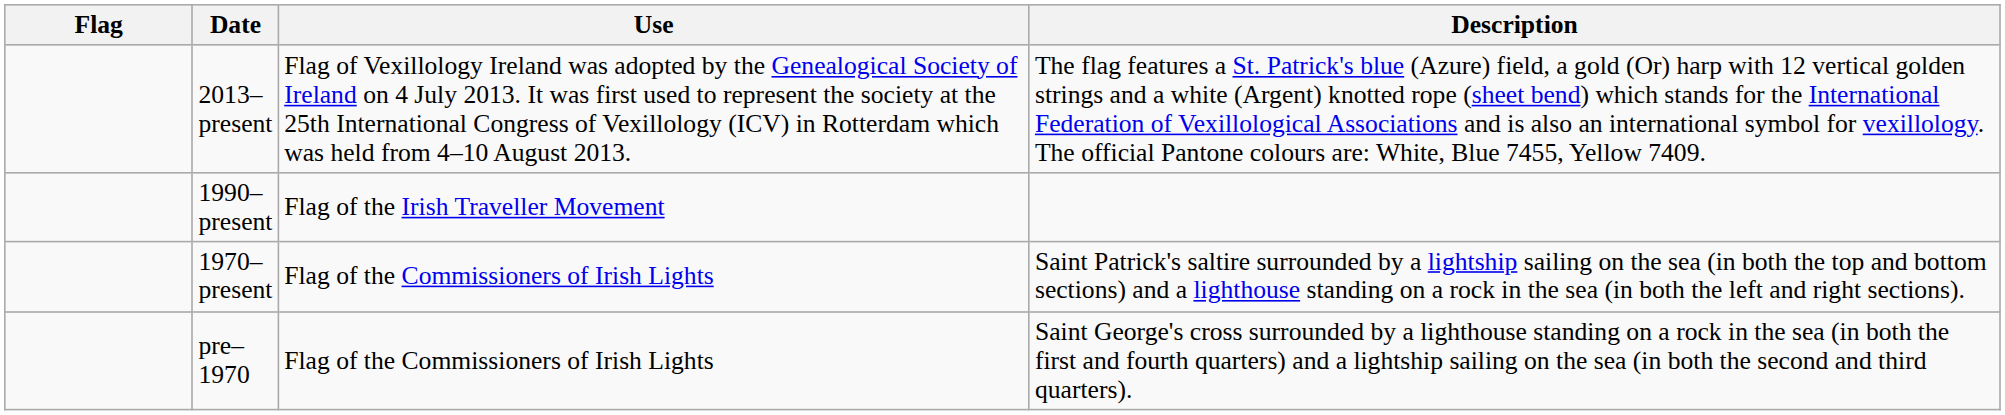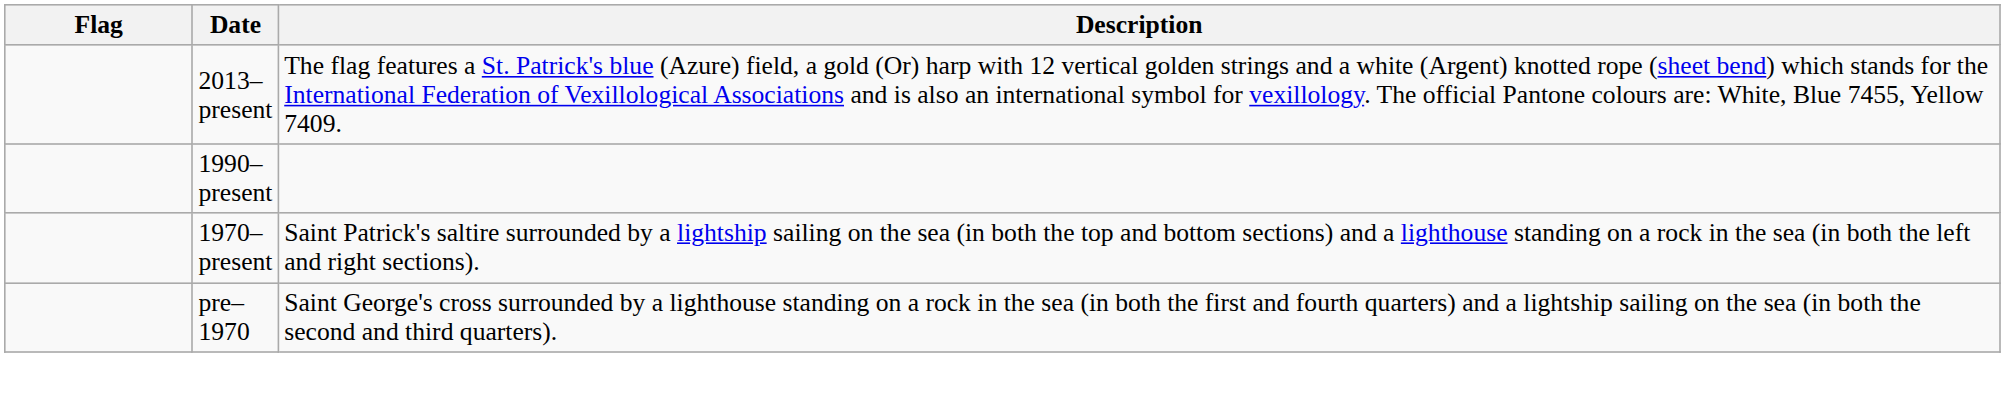 <table class="wikitable">
 <tr>
 <th width=110>Flag</th>
 <th width=30>Date</th>
-<th>Use</th>
 <th>Description</th>
 </tr>
 <tr>
 <td></td>
 <td>2013–present</td>
-<td>Flag of Vexillology Ireland was adopted by the <a href='#'>Genealogical Society of Ireland</a> on 4 July 2013. It was first used to represent the society at the 25th International Congress of Vexillology (ICV) in Rotterdam which was held from 4–10 August 2013.</td>
 <td>The flag features a <a href='#'>St.&nbsp;Patrick's blue</a> (Azure) field, a gold (Or) harp with 12 vertical golden strings and a white (Argent) knotted rope (<a href='#'>sheet bend</a>) which stands for the <a href='#'>International Federation of Vexillological Associations</a> and is also an international symbol for <a href='#'>vexillology</a>. The official Pantone colours are: White, Blue 7455, Yellow 7409.</td>
 </tr>
 <tr>
 <td></td>
 <td>1990–present</td>
-<td>Flag of the <a href='#'>Irish Traveller Movement</a></td>
 <td></td>
 </tr>
 <tr>
 <td></td>
 <td>1970–present</td>
-<td>Flag of the <a href='#'>Commissioners of Irish Lights</a></td>
 <td>Saint Patrick's saltire surrounded by a <a href='#'>lightship</a> sailing on the sea (in both the top and bottom sections) and a <a href='#'>lighthouse</a> standing on a rock in the sea (in both the left and right sections).</td>
 </tr>
 <tr>
 <td></td>
 <td>pre–1970</td>
-<td>Flag of the Commissioners of Irish Lights</td>
 <td>Saint George's cross surrounded by a lighthouse standing on a rock in the sea (in both the first and fourth quarters) and a lightship sailing on the sea (in both the second and third quarters).</td>
 </tr>
 </table>
